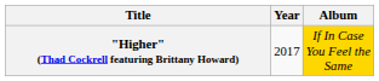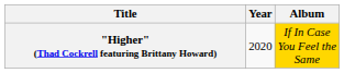 <table class="wikitable plainrowheaders" style="text-align:center;">
 <tr>
 <th rowspan="1" style="width:20em;">Title</th>
 <th rowspan="1" style="width:1em;">Year</th>
 <th rowspan="1" style="width:5em;">Album</th>
 </tr>
 <tr>
 <th scope="row">"Higher"<br><small>(<a href='#'>Thad Cockrell</a> featuring Brittany Howard)</small></th>
-<td>2017</td>
+<td>2020</td>
 <td style="background: gold;"><em>If In Case You Feel the Same</em></td>
 </tr>
 </table>
